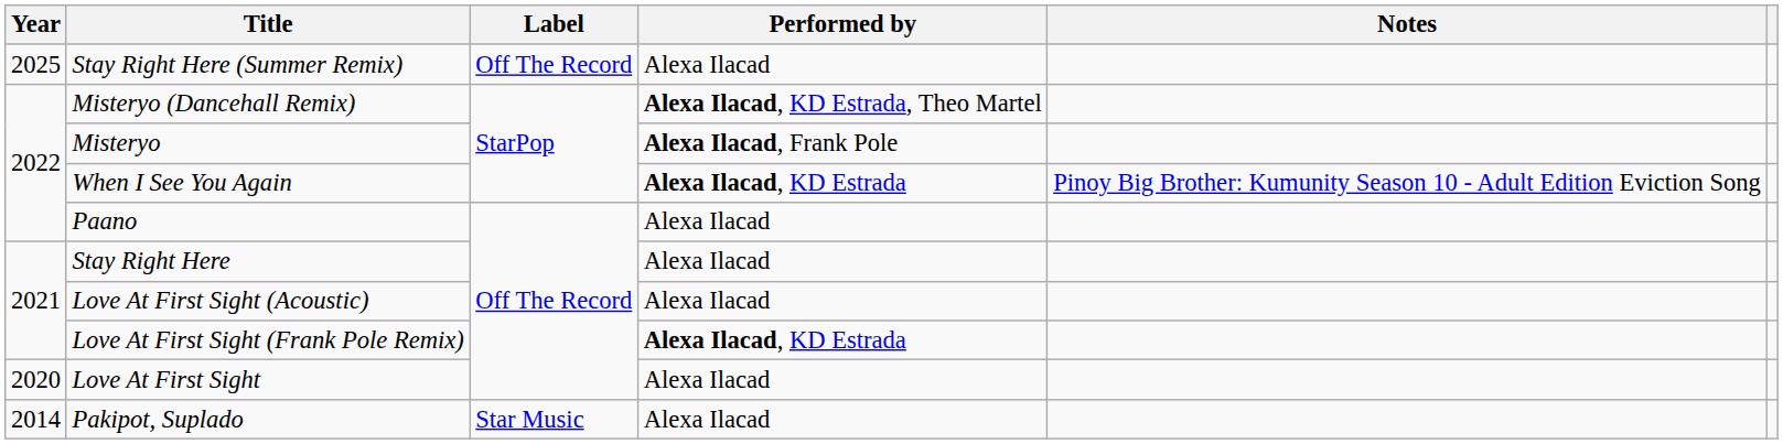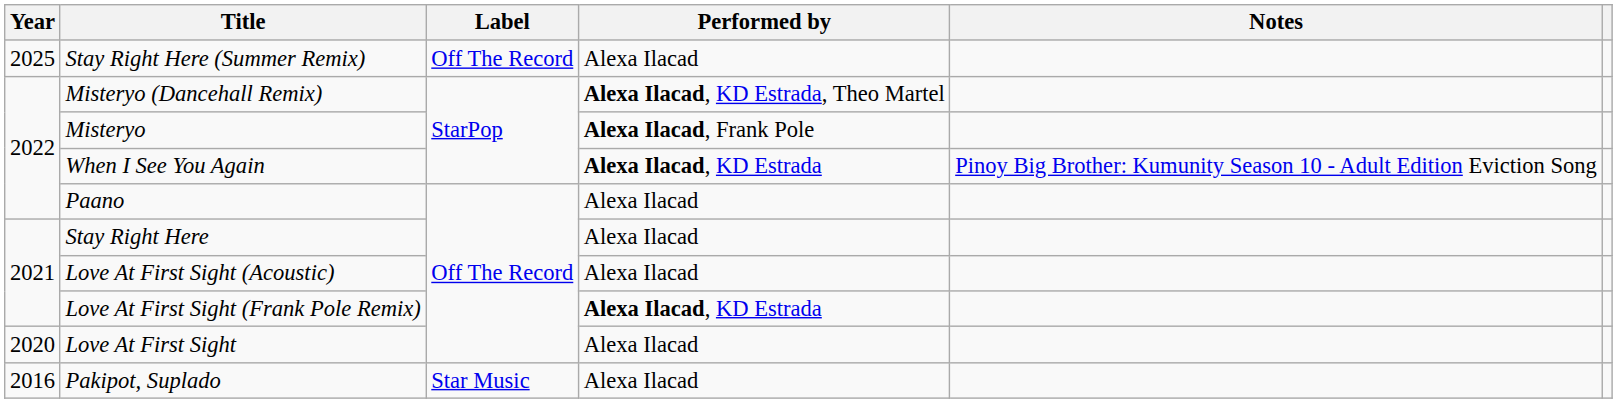 <table class="wikitable">
 <tr>
 <th>Year</th>
 <th>Title</th>
 <th>Label</th>
 <th>Performed by</th>
 <th>Notes</th>
 <th></th>
 </tr>
 <tr>
 <td>2025</td>
 <td><em>Stay Right Here (Summer Remix)</em></td>
 <td><a href='#'>Off The Record</a></td>
 <td>Alexa Ilacad</td>
 <td></td>
 <td></td>
 </tr>
 <tr>
 <td rowspan="4">2022</td>
 <td><em>Misteryo (Dancehall Remix)</em></td>
 <td rowspan="3"><a href='#'>StarPop</a></td>
 <td><strong>Alexa Ilacad</strong>, <a href='#'>KD Estrada</a>, Theo Martel</td>
 <td></td>
 <td></td>
 </tr>
 <tr>
 <td><em>Misteryo</em></td>
 <td><strong>Alexa Ilacad</strong>, Frank Pole</td>
 <td></td>
 <td></td>
 </tr>
 <tr>
 <td><em>When I See You Again</em></td>
 <td><strong>Alexa Ilacad</strong>, <a href='#'>KD Estrada</a></td>
 <td><a href='#'>Pinoy Big Brother: Kumunity Season 10 - Adult Edition</a> Eviction Song</td>
 <td></td>
 </tr>
 <tr>
 <td><em>Paano</em></td>
 <td rowspan="5"><a href='#'>Off The Record</a></td>
 <td>Alexa Ilacad</td>
 <td></td>
 <td></td>
 </tr>
 <tr>
 <td rowspan="3">2021</td>
 <td><em>Stay Right Here</em></td>
 <td>Alexa Ilacad</td>
 <td></td>
 <td></td>
 </tr>
 <tr>
 <td><em>Love At First Sight (Acoustic)</em></td>
 <td>Alexa Ilacad</td>
 <td></td>
 <td></td>
 </tr>
 <tr>
 <td><em>Love At First Sight (Frank Pole Remix)</em></td>
 <td><strong>Alexa Ilacad</strong>, <a href='#'>KD Estrada</a></td>
 <td></td>
 <td></td>
 </tr>
 <tr>
 <td>2020</td>
 <td><em>Love At First Sight</em></td>
 <td>Alexa Ilacad</td>
 <td></td>
 <td></td>
 </tr>
 <tr>
-<td>2014</td>
+<td>2016</td>
 <td><em>Pakipot, Suplado</em></td>
 <td><a href='#'>Star Music</a></td>
 <td>Alexa Ilacad</td>
 <td></td>
 <td></td>
 </tr>
 </table>
